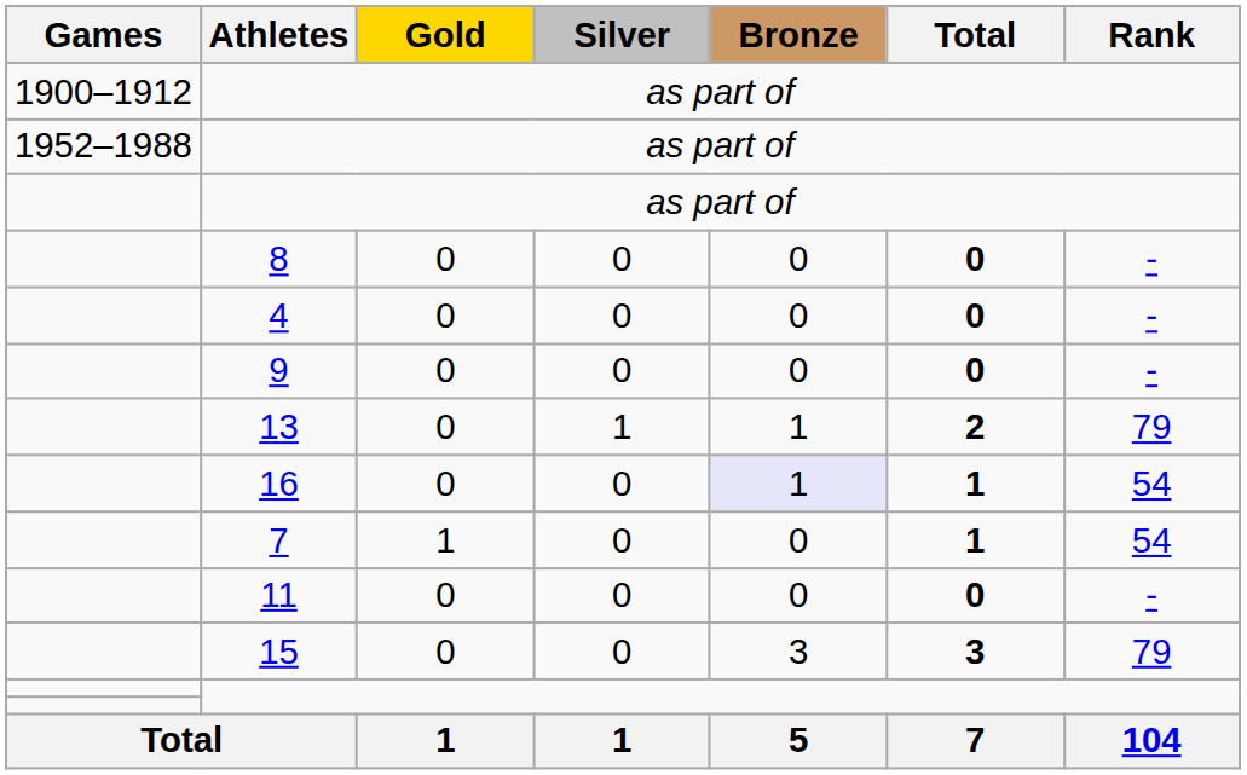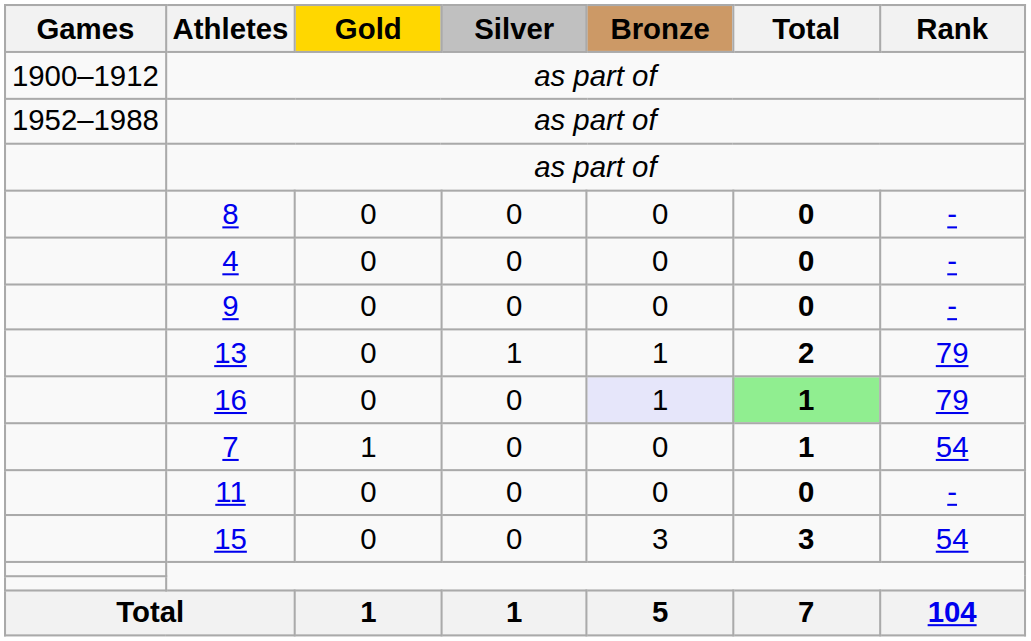 <table class="wikitable" style="text-align:center; font-size:90%;">
 <tr>
 <th>Games</th>
 <th>Athletes</th>
 <td style="background:gold; width:4.5em; font-weight:bold;">Gold</td>
 <td style="background:silver; width:4.5em; font-weight:bold;">Silver</td>
 <td style="background:#cc9966; width:4.5em; font-weight:bold;">Bronze</td>
 <th style="width:4.5em; font-weight:bold;">Total</th>
 <th style="width:4.5em; font-weight:bold;">Rank</th>
 </tr>
 <tr>
 <td align=left>1900–1912</td>
 <td colspan=6><em>as part of </em></td>
 </tr>
 <tr>
 <td align=left>1952–1988</td>
 <td colspan=6><em>as part of </em></td>
 </tr>
 <tr>
 <td align=left></td>
 <td colspan=6><em>as part of </em></td>
 </tr>
 <tr>
 <td align=left></td>
 <td><a href='#'>8</a></td>
 <td>0</td>
 <td>0</td>
 <td>0</td>
 <td><strong>0</strong></td>
 <td><a href='#'>-</a></td>
 </tr>
 <tr>
 <td align=left></td>
 <td><a href='#'>4</a></td>
 <td>0</td>
 <td>0</td>
 <td>0</td>
 <td><strong>0</strong></td>
 <td><a href='#'>-</a></td>
 </tr>
 <tr>
 <td align=left></td>
 <td><a href='#'>9</a></td>
 <td>0</td>
 <td>0</td>
 <td>0</td>
 <td><strong>0</strong></td>
 <td><a href='#'>-</a></td>
 </tr>
 <tr>
 <td align=left></td>
 <td><a href='#'>13</a></td>
 <td>0</td>
 <td>1</td>
 <td>1</td>
 <td><strong>2</strong></td>
 <td><a href='#'>79</a></td>
 </tr>
 <tr>
 <td align=left></td>
 <td><a href='#'>16</a></td>
 <td>0</td>
 <td>0</td>
 <td style="background: lavender;">1</td>
-<td><strong>1</strong></td>
-<td><a href='#'>54</a></td>
+<td style="background: lightgreen;"><strong>1</strong></td>
+<td><a href='#'>79</a></td>
 </tr>
 <tr>
 <td align=left></td>
 <td><a href='#'>7</a></td>
 <td>1</td>
 <td>0</td>
 <td>0</td>
 <td><strong>1</strong></td>
 <td><a href='#'>54</a></td>
 </tr>
 <tr>
 <td align=left></td>
 <td><a href='#'>11</a></td>
 <td>0</td>
 <td>0</td>
 <td>0</td>
 <td><strong>0</strong></td>
 <td><a href='#'>-</a></td>
 </tr>
 <tr>
 <td align=left></td>
 <td><a href='#'>15</a></td>
 <td>0</td>
 <td>0</td>
 <td>3</td>
 <td><strong>3</strong></td>
-<td><a href='#'>79</a></td>
+<td><a href='#'>54</a></td>
 </tr>
 <tr>
 <td align=left></td>
 </tr>
 <tr>
 <td align=left></td>
 </tr>
 <tr>
 <th colspan=2>Total</th>
 <th>1</th>
 <th>1</th>
 <th>5</th>
 <th>7</th>
 <th><a href='#'>104</a></th>
 </tr>
 </table>
